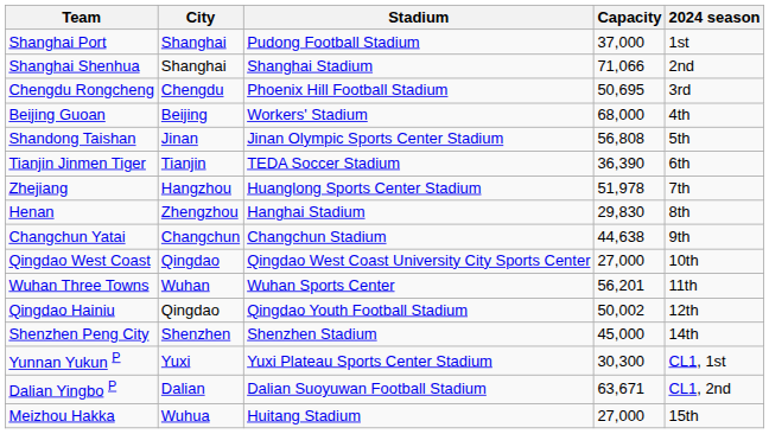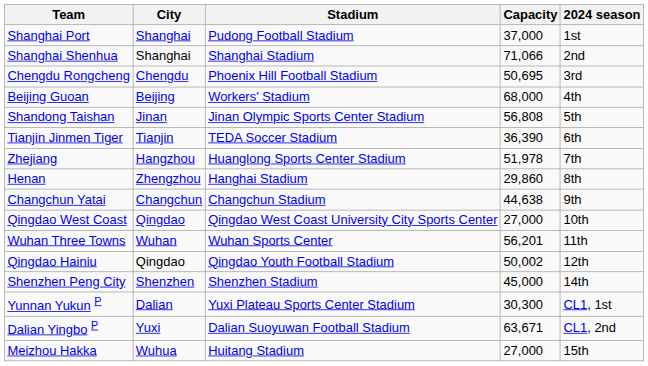 <table class="wikitable sortable" style="font-size:100%">
 <tr>
 <th>Team</th>
 <th>City</th>
 <th>Stadium</th>
 <th>Capacity</th>
 <th>2024 season</th>
 </tr>
 <tr>
 <td><a href='#'>Shanghai Port</a></td>
 <td><a href='#'>Shanghai</a> </td>
 <td><a href='#'>Pudong Football Stadium</a></td>
 <td>37,000</td>
 <td data-sort-value="1">1st</td>
 </tr>
 <tr>
 <td><a href='#'>Shanghai Shenhua</a></td>
 <td>Shanghai </td>
 <td><a href='#'>Shanghai Stadium</a></td>
 <td>71,066</td>
 <td data-sort-value="2">2nd</td>
 </tr>
 <tr>
 <td><a href='#'>Chengdu Rongcheng</a></td>
 <td><a href='#'>Chengdu</a></td>
 <td><a href='#'>Phoenix Hill Football Stadium</a></td>
 <td>50,695</td>
 <td data-sort-value="3">3rd</td>
 </tr>
 <tr>
 <td><a href='#'>Beijing Guoan</a></td>
 <td><a href='#'>Beijing</a></td>
 <td><a href='#'>Workers' Stadium</a></td>
 <td>68,000</td>
 <td data-sort-value="4">4th</td>
 </tr>
 <tr>
 <td><a href='#'>Shandong Taishan</a></td>
 <td><a href='#'>Jinan</a></td>
 <td><a href='#'>Jinan Olympic Sports Center Stadium</a></td>
 <td>56,808</td>
 <td data-sort-value="5">5th</td>
 </tr>
 <tr>
 <td><a href='#'>Tianjin Jinmen Tiger</a></td>
 <td><a href='#'>Tianjin</a></td>
 <td><a href='#'>TEDA Soccer Stadium</a></td>
 <td>36,390</td>
 <td data-sort-value="6">6th</td>
 </tr>
 <tr>
 <td><a href='#'>Zhejiang</a></td>
 <td><a href='#'>Hangzhou</a></td>
 <td><a href='#'>Huanglong Sports Center Stadium</a></td>
 <td>51,978</td>
 <td data-sort-value="7">7th</td>
 </tr>
 <tr>
 <td><a href='#'>Henan</a></td>
 <td><a href='#'>Zhengzhou</a></td>
 <td><a href='#'>Hanghai Stadium</a></td>
-<td>29,830</td>
+<td>29,860</td>
 <td data-sort-value="8">8th</td>
 </tr>
 <tr>
 <td><a href='#'>Changchun Yatai</a></td>
 <td><a href='#'>Changchun</a></td>
 <td><a href='#'>Changchun Stadium</a></td>
 <td>44,638</td>
 <td data-sort-value="9">9th</td>
 </tr>
 <tr>
 <td><a href='#'>Qingdao West Coast</a></td>
 <td><a href='#'>Qingdao</a> </td>
 <td><a href='#'>Qingdao West Coast University City Sports Center</a></td>
 <td>27,000</td>
 <td data-sort-value="10">10th</td>
 </tr>
 <tr>
 <td><a href='#'>Wuhan Three Towns</a></td>
 <td><a href='#'>Wuhan</a></td>
 <td><a href='#'>Wuhan Sports Center</a></td>
 <td>56,201</td>
 <td data-sort-value="11">11th</td>
 </tr>
 <tr>
 <td><a href='#'>Qingdao Hainiu</a></td>
 <td>Qingdao </td>
 <td><a href='#'>Qingdao Youth Football Stadium</a></td>
 <td>50,002</td>
 <td data-sort-value="12">12th</td>
 </tr>
 <tr>
 <td><a href='#'>Shenzhen Peng City</a></td>
 <td><a href='#'>Shenzhen</a></td>
 <td><a href='#'>Shenzhen Stadium</a></td>
 <td>45,000</td>
 <td data-sort-value="13">14th</td>
 </tr>
 <tr>
 <td><a href='#'>Yunnan Yukun</a> <sup><a href='#'>P</a></sup></td>
-<td><a href='#'>Yuxi</a></td>
+<td><a href='#'>Dalian</a></td>
 <td><a href='#'>Yuxi Plateau Sports Center Stadium</a></td>
 <td>30,300</td>
 <td data-sort-value="14"><a href='#'>CL1</a>, 1st</td>
 </tr>
 <tr>
 <td><a href='#'>Dalian Yingbo</a> <sup><a href='#'>P</a></sup></td>
-<td><a href='#'>Dalian</a></td>
+<td><a href='#'>Yuxi</a></td>
 <td><a href='#'>Dalian Suoyuwan Football Stadium</a></td>
 <td>63,671</td>
 <td data-sort-value="15"><a href='#'>CL1</a>, 2nd</td>
 </tr>
 <tr>
 <td><a href='#'>Meizhou Hakka</a></td>
 <td><a href='#'>Wuhua</a></td>
 <td><a href='#'>Huitang Stadium</a></td>
 <td>27,000</td>
 <td data-sort-value="16">15th</td>
 </tr>
 </table>
